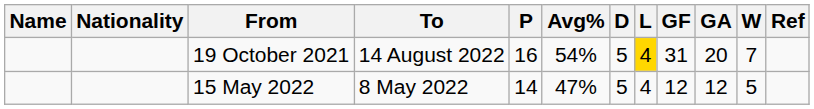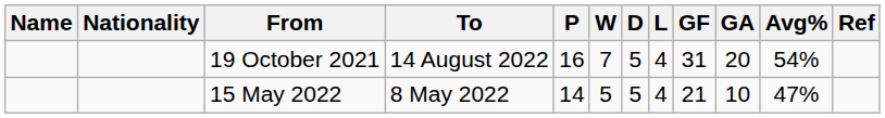 <table class="wikitable sortable">
 <tr>
 <th>Name</th>
 <th>Nationality</th>
 <th>From</th>
 <th class="unsortable">To</th>
 <th>P</th>
-<th>Avg%</th>
+<th>W</th>
 <th>D</th>
 <th>L</th>
 <th>GF</th>
 <th>GA</th>
-<th>W</th>
+<th>Avg%</th>
 <th>Ref</th>
 </tr>
 <tr>
 <td align=left></td>
 <td></td>
 <td align=left>19 October 2021</td>
 <td align=left>14 August 2022</td>
 <td align=center>16</td>
-<td align=center>54%</td>
+<td align=center>7</td>
 <td align=center>5</td>
-<td align=center style="background: gold;">4</td>
+<td align=center>4</td>
 <td align=center>31</td>
 <td align=center>20</td>
-<td align=center>7</td>
+<td align=center>54%</td>
 <td align=center></td>
 </tr>
 <tr>
 <td align=left></td>
 <td></td>
 <td align=left>15 May 2022</td>
 <td align=left>8 May 2022</td>
 <td align=center>14</td>
-<td align=center>47%</td>
+<td align=center>5</td>
 <td align=center>5</td>
 <td align=center>4</td>
-<td align=center>12</td>
-<td align=center>12</td>
-<td align=center>5</td>
+<td align=center>21</td>
+<td align=center>10</td>
+<td align=center>47%</td>
 <td align=center></td>
 </tr>
 </table>
